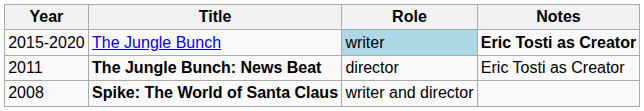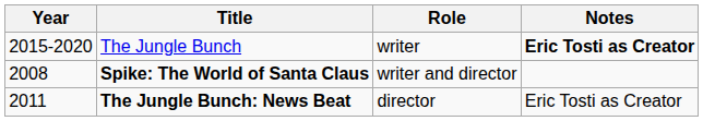 <table class="wikitable">
 <tr>
 <th>Year</th>
 <th>Title</th>
 <th>Role</th>
 <th>Notes</th>
 </tr>
 <tr>
 <td>2015-2020</td>
 <td><a href='#'>The Jungle Bunch</a></td>
-<td style="background: lightblue;">writer</td>
+<td>writer</td>
 <td><strong>Eric Tosti as Creator</strong></td>
+</tr>
+<tr>
+<td>2008</td>
+<td><strong>Spike: The World of Santa Claus</strong></td>
+<td>writer and director</td>
+<td></td>
 </tr>
 <tr>
 <td>2011</td>
 <td><strong>The Jungle Bunch: News Beat</strong></td>
 <td>director</td>
 <td>Eric Tosti as Creator</td>
 </tr>
 <tr>
-<td>2008</td>
-<td><strong>Spike: The World of Santa Claus</strong></td>
-<td>writer and director</td>
-<td></td>
-</tr>
-<tr>
 </tr>
 </table>
